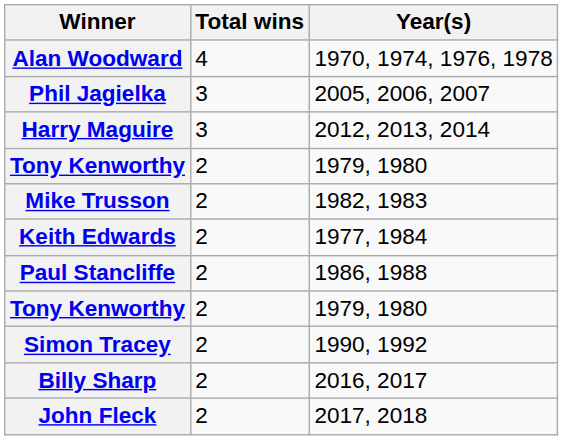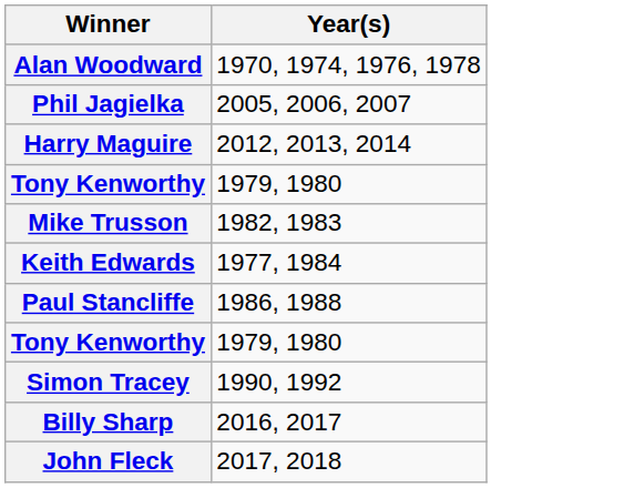 <table class="wikitable plainrowheaders">
 <tr>
 <th scope="col">Winner</th>
-<th scope="col">Total wins</th>
 <th scope="col">Year(s)</th>
 </tr>
 <tr>
 <th scope="row"> <a href='#'>Alan Woodward</a></th>
-<td>4</td>
 <td>1970, 1974, 1976, 1978</td>
 </tr>
 <tr>
 <th scope="row"> <a href='#'>Phil Jagielka</a></th>
-<td>3</td>
 <td>2005, 2006, 2007</td>
 </tr>
 <tr>
 <th scope="row"> <a href='#'>Harry Maguire</a></th>
-<td>3</td>
 <td>2012, 2013, 2014</td>
 </tr>
 <tr>
 <th scope="row"> <a href='#'>Tony Kenworthy</a></th>
-<td>2</td>
 <td>1979, 1980</td>
 </tr>
 <tr>
 <th scope="row"> <a href='#'>Mike Trusson</a></th>
-<td>2</td>
 <td>1982, 1983</td>
 </tr>
 <tr>
 <th scope="row"> <a href='#'>Keith Edwards</a></th>
-<td>2</td>
 <td>1977, 1984</td>
 </tr>
 <tr>
 <th scope="row"> <a href='#'>Paul Stancliffe</a></th>
-<td>2</td>
 <td>1986, 1988</td>
 </tr>
 <tr>
 <th scope="row"> <a href='#'>Tony Kenworthy</a></th>
-<td>2</td>
 <td>1979, 1980</td>
 </tr>
 <tr>
 <th scope="row"> <a href='#'>Simon Tracey</a></th>
-<td>2</td>
 <td>1990, 1992</td>
 </tr>
 <tr>
 <th scope="row"> <a href='#'>Billy Sharp</a></th>
-<td>2</td>
 <td>2016, 2017</td>
 </tr>
 <tr>
 <th scope="row"> <a href='#'>John Fleck</a></th>
-<td>2</td>
 <td>2017, 2018</td>
 </tr>
 </table>
